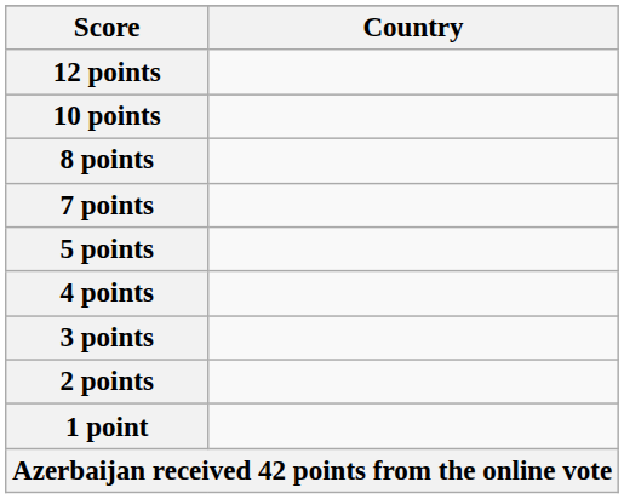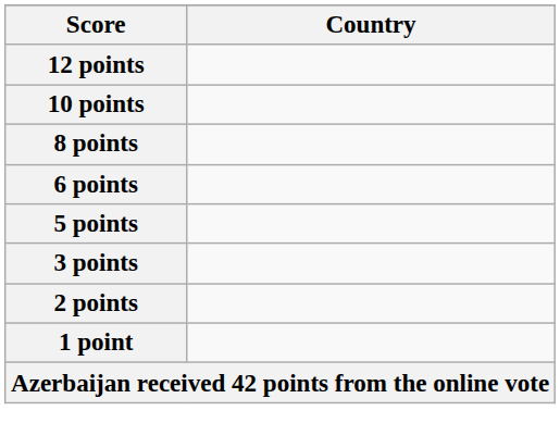 <table class="wikitable">
 <tr>
 </tr>
 <tr>
 <th scope="col" width="33%">Score</th>
 <th scope="col">Country</th>
 </tr>
 <tr>
 <th scope="row">12 points</th>
 <td></td>
 </tr>
 <tr>
 <th scope="row">10 points</th>
 <td></td>
 </tr>
 <tr>
 <th scope="row">8 points</th>
 <td></td>
 </tr>
 <tr>
-<th scope="row">7 points</th>
+<th scope="row">6 points</th>
 <td></td>
 </tr>
 <tr>
 <th scope="row">5 points</th>
-<td></td>
-</tr>
-<tr>
-<th scope="row">4 points</th>
 <td></td>
 </tr>
 <tr>
 <th scope="row">3 points</th>
 <td></td>
 </tr>
 <tr>
 <th scope="row">2 points</th>
 <td></td>
 </tr>
 <tr>
 <th scope="row">1 point</th>
 <td></td>
 </tr>
 <tr>
 <th colspan="2">Azerbaijan received 42 points from the online vote</th>
 </tr>
 </table>
